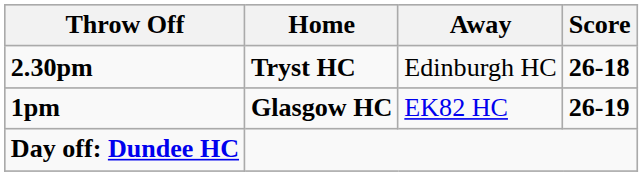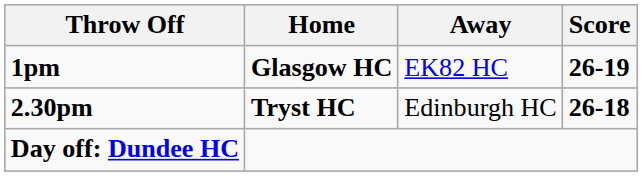 <table class="wikitable">
 <tr>
 <th><strong>Throw Off</strong></th>
 <th><strong>Home</strong></th>
 <th><strong>Away</strong></th>
 <th><strong>Score</strong></th>
 </tr>
 <tr>
+<td><strong>1pm</strong></td>
+<td><strong>Glasgow HC</strong></td>
+<td><a href='#'>EK82 HC</a></td>
+<td><strong>26-19</strong></td>
+</tr>
+<tr>
 <td><strong>2.30pm</strong></td>
 <td><strong>Tryst HC</strong></td>
 <td>Edinburgh HC</td>
 <td><strong>26-18</strong></td>
 </tr>
 <tr>
-<td><strong>1pm</strong></td>
-<td><strong>Glasgow HC</strong></td>
-<td><a href='#'>EK82 HC</a></td>
-<td><strong>26-19</strong></td>
-</tr>
-<tr>
 <td><strong>Day off: <a href='#'>Dundee HC</a></strong></td>
 </tr>
 </table>
